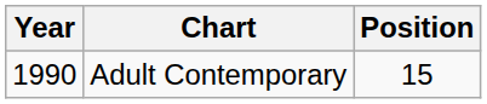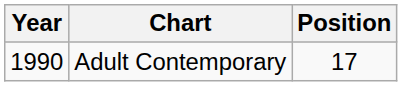 <table class="wikitable">
 <tr>
 <th>Year</th>
 <th>Chart</th>
 <th>Position</th>
 </tr>
 <tr>
 <td>1990</td>
 <td>Adult Contemporary</td>
-<td align="center">15</td>
+<td align="center">17</td>
 </tr>
 </table>
